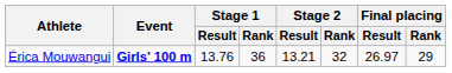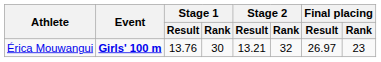 <table class="wikitable" style="font-size:90%">
 <tr>
 <th rowspan="2">Athlete</th>
 <th rowspan="2">Event</th>
 <th colspan="2">Stage 1</th>
 <th colspan="2">Stage 2</th>
 <th colspan="2">Final placing</th>
 </tr>
 <tr style="font-size:95%">
 <th>Result</th>
 <th>Rank</th>
 <th>Result</th>
 <th>Rank</th>
 <th>Result</th>
 <th>Rank</th>
 </tr>
 <tr align=center>
 <td align=left><a href='#'>Érica Mouwangui</a></td>
 <td align=left><strong><a href='#'>Girls' 100 m</a></strong></td>
 <td>13.76</td>
-<td>36</td>
+<td>30</td>
 <td>13.21</td>
 <td>32</td>
 <td>26.97</td>
-<td>29</td>
+<td>23</td>
 </tr>
 </table>
